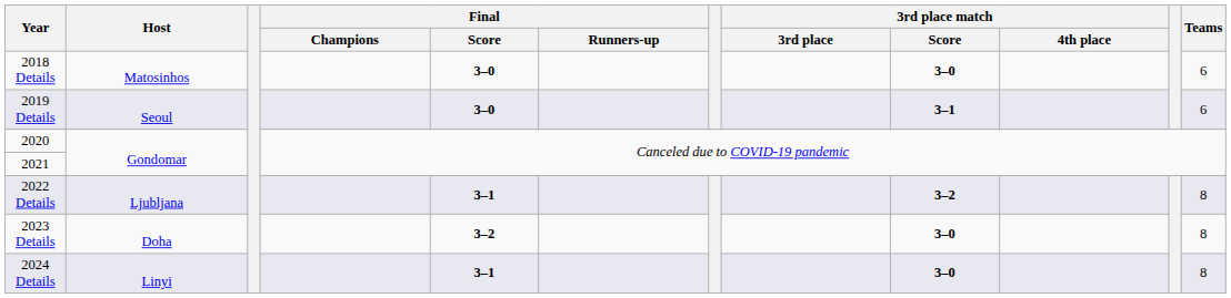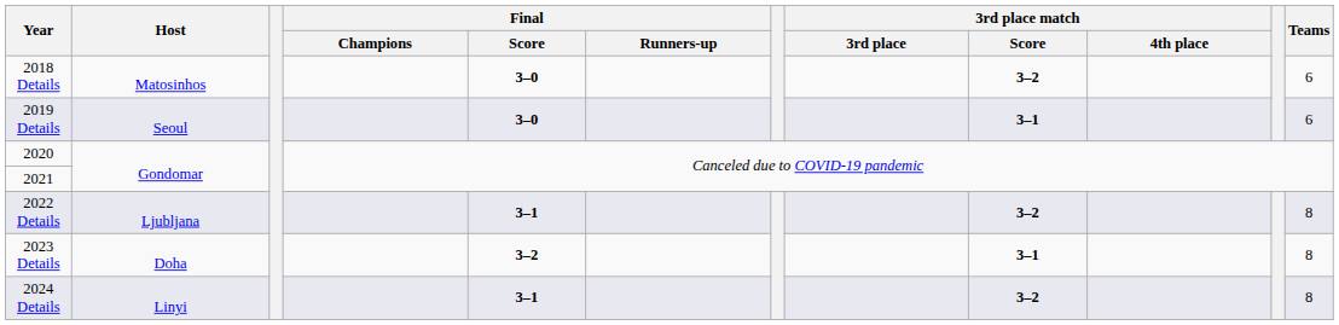 <table class="wikitable" style="font-size:90%; width:100%; text-align:center;">
 <tr bgcolor=#c1d8ff>
 <th rowspan=2 width=5%>Year</th>
 <th rowspan=2 width=15%>Host</th>
 <th width=1% rowspan=9 bgcolor=#ffffff></th>
 <th colspan=3>Final</th>
 <th width=1% rowspan=4 bgcolor=#ffffff></th>
 <th colspan=3>3rd place match</th>
 <th width=1% rowspan=4 bgcolor=#ffffff></th>
 <th rowspan=2 width=5%>Teams</th>
 </tr>
 <tr bgcolor=#efefef>
 <th width=14%>Champions</th>
 <th width=9%>Score</th>
 <th width=14%>Runners-up</th>
 <th width=14%>3rd place</th>
 <th width=9%>Score</th>
 <th width=14%>4th place</th>
 </tr>
 <tr>
 <td>2018<br><a href='#'>Details</a></td>
 <td><br><a href='#'>Matosinhos</a></td>
 <td><strong></strong></td>
 <td><strong>3–0</strong></td>
 <td></td>
 <td></td>
-<td><strong>3–0</strong></td>
+<td><strong>3–2</strong></td>
 <td></td>
 <td>6</td>
 </tr>
 <tr bgcolor=#e8e8f0>
 <td>2019<br><a href='#'>Details</a></td>
 <td><br><a href='#'>Seoul</a></td>
 <td><strong></strong></td>
 <td><strong>3–0</strong></td>
 <td></td>
 <td></td>
 <td><strong>3–1</strong></td>
 <td></td>
 <td>6</td>
 </tr>
 <tr>
 <td>2020</td>
 <td rowspan=2><br><a href='#'>Gondomar</a></td>
 <td colspan=9 rowspan=2><em>Canceled due to <a href='#'>COVID-19 pandemic</a></em></td>
 </tr>
 <tr>
 <td>2021</td>
 </tr>
 <tr bgcolor=#e8e8f0>
 <td>2022<br><a href='#'>Details</a></td>
 <td><br><a href='#'>Ljubljana</a></td>
 <td><strong></strong></td>
 <td><strong>3–1</strong></td>
 <td></td>
 <th width=1% rowspan=3 bgcolor=#ffffff></th>
 <td></td>
 <td><strong>3–2</strong></td>
 <td></td>
 <th width=1% rowspan=3 bgcolor=#ffffff></th>
 <td>8</td>
 </tr>
 <tr>
 <td>2023<br><a href='#'>Details</a></td>
 <td><br><a href='#'>Doha</a></td>
 <td><strong></strong></td>
 <td><strong>3–2</strong></td>
 <td></td>
 <td></td>
-<td><strong>3–0</strong></td>
+<td><strong>3–1</strong></td>
 <td></td>
 <td>8</td>
 </tr>
 <tr bgcolor=#e8e8f0>
 <td>2024<br><a href='#'>Details</a></td>
 <td><br><a href='#'>Linyi</a></td>
 <td><strong></strong></td>
 <td><strong>3–1</strong></td>
 <td></td>
 <td></td>
-<td><strong>3–0</strong></td>
+<td><strong>3–2</strong></td>
 <td></td>
 <td>8</td>
 </tr>
 </table>
